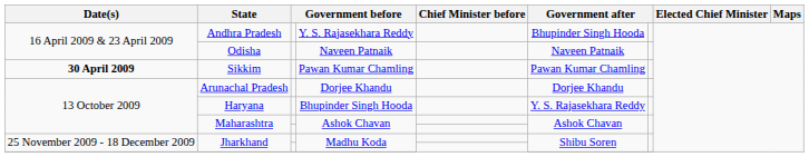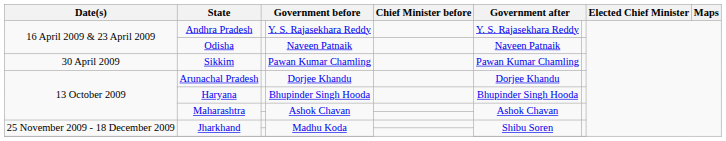 <table class="wikitable" style="text-align:center;">
 <tr>
 <th>Date(s)</th>
 <th>State</th>
 <th colspan="2">Government before</th>
 <th>Chief Minister before</th>
 <th colspan="2">Government after</th>
 <th>Elected Chief Minister</th>
 <th>Maps</th>
 </tr>
 <tr>
 <td rowspan=2>16 April 2009 & 23 April 2009</td>
 <td><a href='#'>Andhra Pradesh</a></td>
 <td></td>
 <td><a href='#'>Y. S. Rajasekhara Reddy</a></td>
 <td></td>
-<td><a href='#'>Bhupinder Singh Hooda</a></td>
+<td><a href='#'>Y. S. Rajasekhara Reddy</a></td>
 <td></td>
 </tr>
 <tr>
 <td><a href='#'>Odisha</a></td>
 <td></td>
 <td><a href='#'>Naveen Patnaik</a></td>
 <td></td>
 <td><a href='#'>Naveen Patnaik</a></td>
 <td></td>
 </tr>
 <tr>
-<td><strong>30 April 2009</strong></td>
+<td>30 April 2009</td>
 <td><a href='#'>Sikkim</a></td>
 <td></td>
 <td><a href='#'>Pawan Kumar Chamling</a></td>
 <td></td>
 <td><a href='#'>Pawan Kumar Chamling</a></td>
 <td></td>
 </tr>
 <tr>
 <td rowspan=4>13 October 2009</td>
 <td><a href='#'>Arunachal Pradesh</a></td>
 <td></td>
 <td><a href='#'>Dorjee Khandu</a></td>
 <td></td>
 <td><a href='#'>Dorjee Khandu</a></td>
 <td></td>
 </tr>
 <tr>
 <td><a href='#'>Haryana</a></td>
 <td></td>
 <td><a href='#'>Bhupinder Singh Hooda</a></td>
 <td></td>
-<td><a href='#'>Y. S. Rajasekhara Reddy</a></td>
+<td><a href='#'>Bhupinder Singh Hooda</a></td>
 <td></td>
 </tr>
 <tr>
 <td rowspan=2><a href='#'>Maharashtra</a></td>
 <td></td>
 <td rowspan="2"><a href='#'>Ashok Chavan</a></td>
 <td></td>
 <td rowspan="2"><a href='#'>Ashok Chavan</a></td>
 <td rowspan=2></td>
 </tr>
 <tr>
 <td></td>
 <td></td>
 </tr>
 <tr>
 <td rowspan=2>25 November 2009 - 18 December 2009</td>
 <td rowspan=2><a href='#'>Jharkhand</a></td>
 <td></td>
 <td rowspan=2><a href='#'>Madhu Koda</a></td>
 <td></td>
 <td rowspan=2><a href='#'>Shibu Soren</a></td>
 <td rowspan="2"></td>
 </tr>
 <tr>
 <td></td>
 </tr>
 <tr>
 </tr>
 </table>
